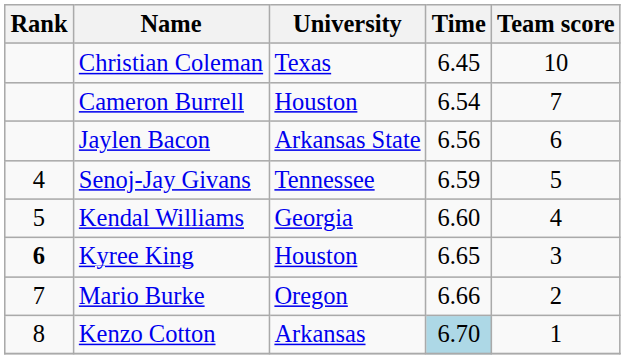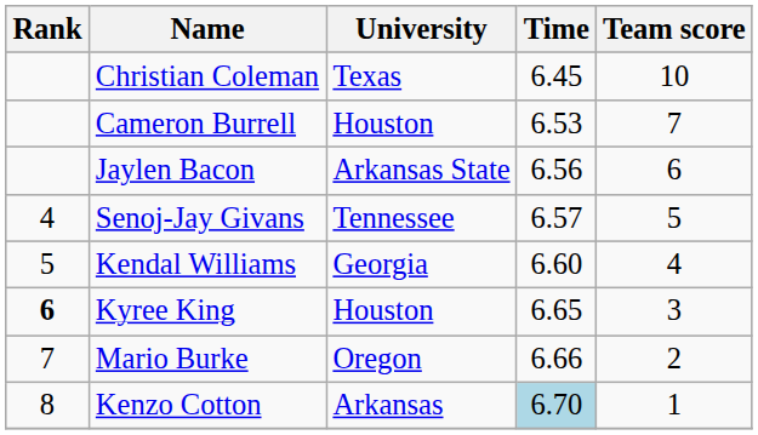 <table class="wikitable sortable" style="text-align:center">
 <tr>
 <th>Rank</th>
 <th>Name</th>
 <th>University</th>
 <th>Time</th>
 <th>Team score</th>
 </tr>
 <tr>
 <td></td>
 <td align=left><a href='#'>Christian Coleman</a></td>
 <td align=left><a href='#'>Texas</a></td>
 <td>6.45</td>
 <td>10</td>
 </tr>
 <tr>
 <td></td>
 <td align=left><a href='#'>Cameron Burrell</a></td>
 <td align=left><a href='#'>Houston</a></td>
-<td>6.54</td>
+<td>6.53</td>
 <td>7</td>
 </tr>
 <tr>
 <td></td>
 <td align=left><a href='#'>Jaylen Bacon</a></td>
 <td align=left><a href='#'>Arkansas State</a></td>
 <td>6.56</td>
 <td>6</td>
 </tr>
 <tr>
 <td>4</td>
 <td align=left><a href='#'>Senoj-Jay Givans</a> </td>
 <td align=left><a href='#'>Tennessee</a></td>
-<td>6.59</td>
+<td>6.57</td>
 <td>5</td>
 </tr>
 <tr>
 <td>5</td>
 <td align=left><a href='#'>Kendal Williams</a></td>
 <td align=left><a href='#'>Georgia</a></td>
 <td>6.60</td>
 <td>4</td>
 </tr>
 <tr>
 <td><strong>6</strong></td>
 <td align=left><a href='#'>Kyree King</a></td>
 <td align=left><a href='#'>Houston</a></td>
 <td>6.65</td>
 <td>3</td>
 </tr>
 <tr>
 <td>7</td>
 <td align=left><a href='#'>Mario Burke</a> </td>
 <td align=left><a href='#'>Oregon</a></td>
 <td>6.66</td>
 <td>2</td>
 </tr>
 <tr>
 <td>8</td>
 <td align=left><a href='#'>Kenzo Cotton</a></td>
 <td align=left><a href='#'>Arkansas</a></td>
 <td style="background: lightblue;">6.70</td>
 <td>1</td>
 </tr>
 <tr>
 </tr>
 </table>
